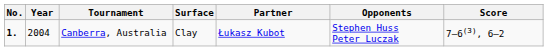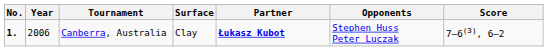 <table class="sortable wikitable" style=font-size:97%>
 <tr>
 <th style="width:20px" class="unsortable">No.</th>
 <th style="width:40px">Year</th>
 <th style="width:150px">Tournament</th>
 <th style="width:50px">Surface</th>
 <th style="width:150px">Partner</th>
 <th style="width:150px">Opponents</th>
 <th style="width:130px" class="unsortable">Score</th>
 </tr>
 <tr>
 <td><strong>1.</strong></td>
-<td>2004</td>
+<td>2006</td>
 <td><a href='#'>Canberra</a>, Australia</td>
 <td>Clay</td>
-<td> <a href='#'>Łukasz Kubot</a></td>
+<td><strong> <a href='#'>Łukasz Kubot</a></strong></td>
 <td> <a href='#'>Stephen Huss</a><br> <a href='#'>Peter Luczak</a></td>
 <td>7–6<sup>(3)</sup>, 6–2</td>
 </tr>
 </table>
